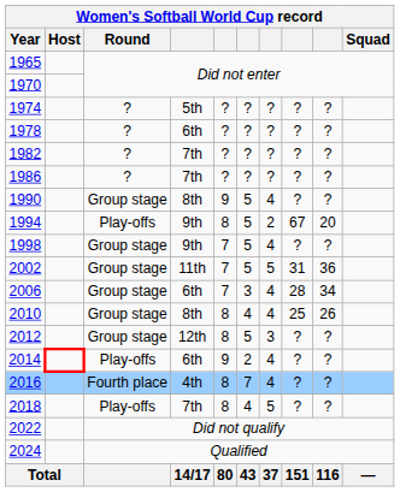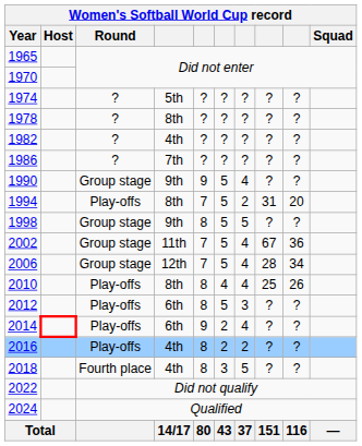 <table class="wikitable" style="text-align: center;font-size:100%;">
 <tr>
 <th colspan="11"><a href='#'>Women's Softball World Cup</a> record</th>
 </tr>
 <tr>
 <th scope="col">Year</th>
 <th scope="col">Host</th>
 <th scope="col">Round</th>
 <th scope="col"></th>
 <th scope="col"></th>
 <th></th>
 <th></th>
 <th></th>
 <th></th>
 <th scope="col">Squad</th>
 </tr>
 <tr>
 <td><a href='#'>1965</a></td>
 <td align=left></td>
 <td rowspan=2 colspan=8><em>Did not enter</em></td>
 </tr>
 <tr>
 <td><a href='#'>1970</a></td>
 <td align=left></td>
 </tr>
 <tr>
 <td><a href='#'>1974</a></td>
 <td align=left></td>
 <td>?</td>
 <td>5th</td>
 <td>?</td>
 <td>?</td>
 <td>?</td>
 <td>?</td>
 <td>?</td>
 <td></td>
 </tr>
 <tr>
 <td><a href='#'>1978</a></td>
 <td align=left></td>
 <td>?</td>
-<td>6th</td>
+<td>8th</td>
 <td>?</td>
 <td>?</td>
 <td>?</td>
 <td>?</td>
 <td>?</td>
 <td></td>
 </tr>
 <tr>
 <td><a href='#'>1982</a></td>
 <td align=left></td>
 <td>?</td>
-<td>7th</td>
+<td>4th</td>
 <td>?</td>
 <td>?</td>
 <td>?</td>
 <td>?</td>
 <td>?</td>
 <td></td>
 </tr>
 <tr>
 <td><a href='#'>1986</a></td>
 <td align=left></td>
 <td>?</td>
 <td>7th</td>
 <td>?</td>
 <td>?</td>
 <td>?</td>
 <td>?</td>
 <td>?</td>
 <td></td>
 </tr>
 <tr>
 <td><a href='#'>1990</a></td>
 <td align=left></td>
 <td>Group stage</td>
-<td>8th</td>
+<td>9th</td>
 <td>9</td>
 <td>5</td>
 <td>4</td>
 <td>?</td>
 <td>?</td>
 <td></td>
 </tr>
 <tr>
 <td><a href='#'>1994</a></td>
 <td align=left></td>
 <td>Play-offs</td>
-<td>9th</td>
-<td>8</td>
+<td>8th</td>
+<td>7</td>
 <td>5</td>
 <td>2</td>
-<td>67</td>
+<td>31</td>
 <td>20</td>
 <td></td>
 </tr>
 <tr>
 <td><a href='#'>1998</a></td>
 <td align=left></td>
 <td>Group stage</td>
 <td>9th</td>
-<td>7</td>
+<td>8</td>
 <td>5</td>
-<td>4</td>
+<td>5</td>
 <td>?</td>
 <td>?</td>
 <td></td>
 </tr>
 <tr>
 <td><a href='#'>2002</a></td>
 <td align=left></td>
 <td>Group stage</td>
 <td>11th</td>
 <td>7</td>
 <td>5</td>
-<td>5</td>
-<td>31</td>
+<td>4</td>
+<td>67</td>
 <td>36</td>
 <td></td>
 </tr>
 <tr>
 <td><a href='#'>2006</a></td>
 <td align=left></td>
 <td>Group stage</td>
-<td>6th</td>
+<td>12th</td>
 <td>7</td>
-<td>3</td>
+<td>5</td>
 <td>4</td>
 <td>28</td>
 <td>34</td>
 <td></td>
 </tr>
 <tr>
 <td><a href='#'>2010</a></td>
 <td align=left></td>
-<td>Group stage</td>
+<td>Play-offs</td>
 <td>8th</td>
 <td>8</td>
 <td>4</td>
 <td>4</td>
 <td>25</td>
 <td>26</td>
 <td></td>
 </tr>
 <tr>
 <td><a href='#'>2012</a></td>
 <td align=left></td>
-<td>Group stage</td>
-<td>12th</td>
+<td>Play-offs</td>
+<td>6th</td>
 <td>8</td>
 <td>5</td>
 <td>3</td>
 <td>?</td>
 <td>?</td>
 <td></td>
 </tr>
 <tr>
 <td><a href='#'>2014</a></td>
 <td style="border: 3px solid red" align=left></td>
 <td>Play-offs</td>
 <td>6th</td>
 <td>9</td>
 <td>2</td>
 <td>4</td>
 <td>?</td>
 <td>?</td>
 <td></td>
 </tr>
 <tr style="background:#9acdff;">
 <td><a href='#'>2016</a></td>
 <td align=left></td>
-<td>Fourth place</td>
+<td>Play-offs</td>
 <td>4th</td>
 <td>8</td>
-<td>7</td>
-<td>4</td>
+<td>2</td>
+<td>2</td>
 <td>?</td>
 <td>?</td>
 <td></td>
 </tr>
 <tr>
 <td><a href='#'>2018</a></td>
 <td align=left></td>
-<td>Play-offs</td>
-<td>7th</td>
+<td>Fourth place</td>
+<td>4th</td>
 <td>8</td>
-<td>4</td>
+<td>3</td>
 <td>5</td>
 <td>?</td>
 <td>?</td>
 <td></td>
 </tr>
 <tr>
 <td><a href='#'>2022</a></td>
 <td align=left></td>
 <td colspan="8"><em>Did not qualify</em></td>
 </tr>
 <tr>
 <td><a href='#'>2024</a></td>
 <td align=left></td>
 <td colspan="8"><em>Qualified</em></td>
 </tr>
 <tr>
 <th colspan=2>Total</th>
 <th></th>
 <th>14/17</th>
 <th>80</th>
 <th>43</th>
 <th>37</th>
 <th>151</th>
 <th>116</th>
 <th>—</th>
 </tr>
 </table>
